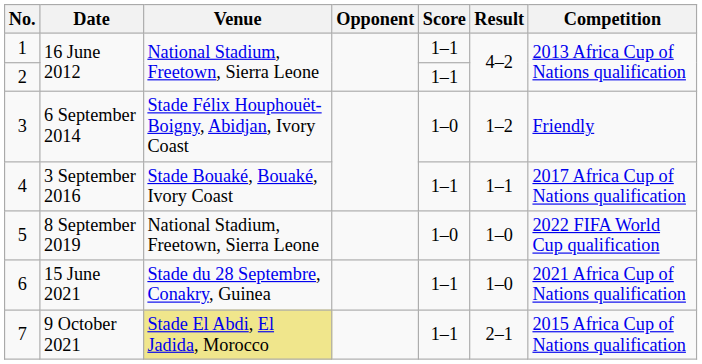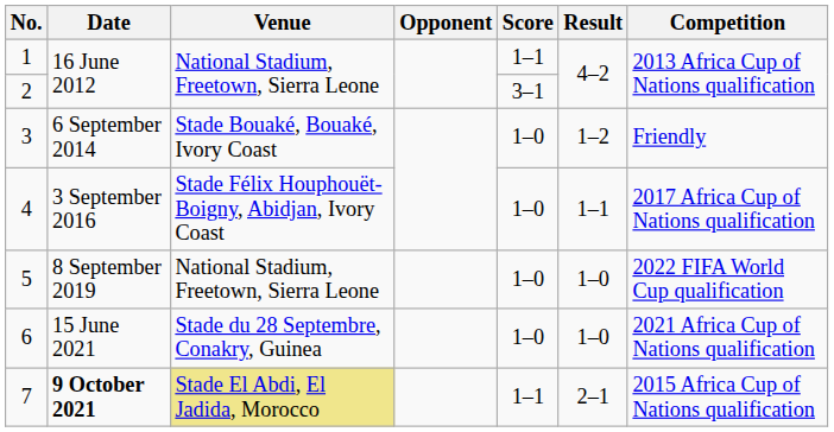 <table class="wikitable sortable">
 <tr>
 <th scope="col">No.</th>
 <th scope="col">Date</th>
 <th scope="col">Venue</th>
 <th scope="col">Opponent</th>
 <th scope="col">Score</th>
 <th scope="col">Result</th>
 <th scope="col">Competition</th>
 </tr>
 <tr>
 <td align="center">1</td>
 <td rowspan="2">16 June 2012</td>
 <td rowspan="2"><a href='#'>National Stadium</a>, <a href='#'>Freetown</a>, Sierra Leone</td>
 <td rowspan="2"></td>
 <td align="center">1–1</td>
 <td rowspan="2" align="center">4–2</td>
 <td rowspan="2"><a href='#'>2013 Africa Cup of Nations qualification</a></td>
 </tr>
 <tr>
 <td align="center">2</td>
-<td align="center">1–1</td>
+<td align="center">3–1</td>
 </tr>
 <tr>
 <td align="center">3</td>
 <td>6 September 2014</td>
-<td><a href='#'>Stade Félix Houphouët-Boigny</a>, <a href='#'>Abidjan</a>, Ivory Coast</td>
+<td><a href='#'>Stade Bouaké</a>, <a href='#'>Bouaké</a>, Ivory Coast</td>
 <td rowspan=2></td>
 <td align="center">1–0</td>
 <td align="center">1–2</td>
 <td><a href='#'>Friendly</a></td>
 </tr>
 <tr>
 <td align="center">4</td>
 <td>3 September 2016</td>
-<td><a href='#'>Stade Bouaké</a>, <a href='#'>Bouaké</a>, Ivory Coast</td>
-<td align="center">1–1</td>
+<td><a href='#'>Stade Félix Houphouët-Boigny</a>, <a href='#'>Abidjan</a>, Ivory Coast</td>
+<td align="center">1–0</td>
 <td align="center">1–1</td>
 <td><a href='#'>2017 Africa Cup of Nations qualification</a></td>
 </tr>
 <tr>
 <td align="center">5</td>
 <td>8 September 2019</td>
 <td>National Stadium, Freetown, Sierra Leone</td>
 <td></td>
 <td align="center">1–0</td>
 <td align="center">1–0</td>
 <td><a href='#'>2022 FIFA World Cup qualification</a></td>
 </tr>
 <tr>
 <td align="center">6</td>
 <td>15 June 2021</td>
 <td><a href='#'>Stade du 28 Septembre</a>, <a href='#'>Conakry</a>, Guinea</td>
 <td></td>
-<td align="center">1–1</td>
+<td align="center">1–0</td>
 <td align="center">1–0</td>
 <td><a href='#'>2021 Africa Cup of Nations qualification</a></td>
 </tr>
 <tr>
 <td align="center">7</td>
-<td>9 October 2021</td>
+<td><strong>9 October 2021</strong></td>
 <td style="background: khaki;"><a href='#'>Stade El Abdi</a>, <a href='#'>El Jadida</a>, Morocco</td>
 <td></td>
 <td align="center">1–1</td>
 <td align="center">2–1</td>
 <td><a href='#'>2015 Africa Cup of Nations qualification</a></td>
 </tr>
 </table>
